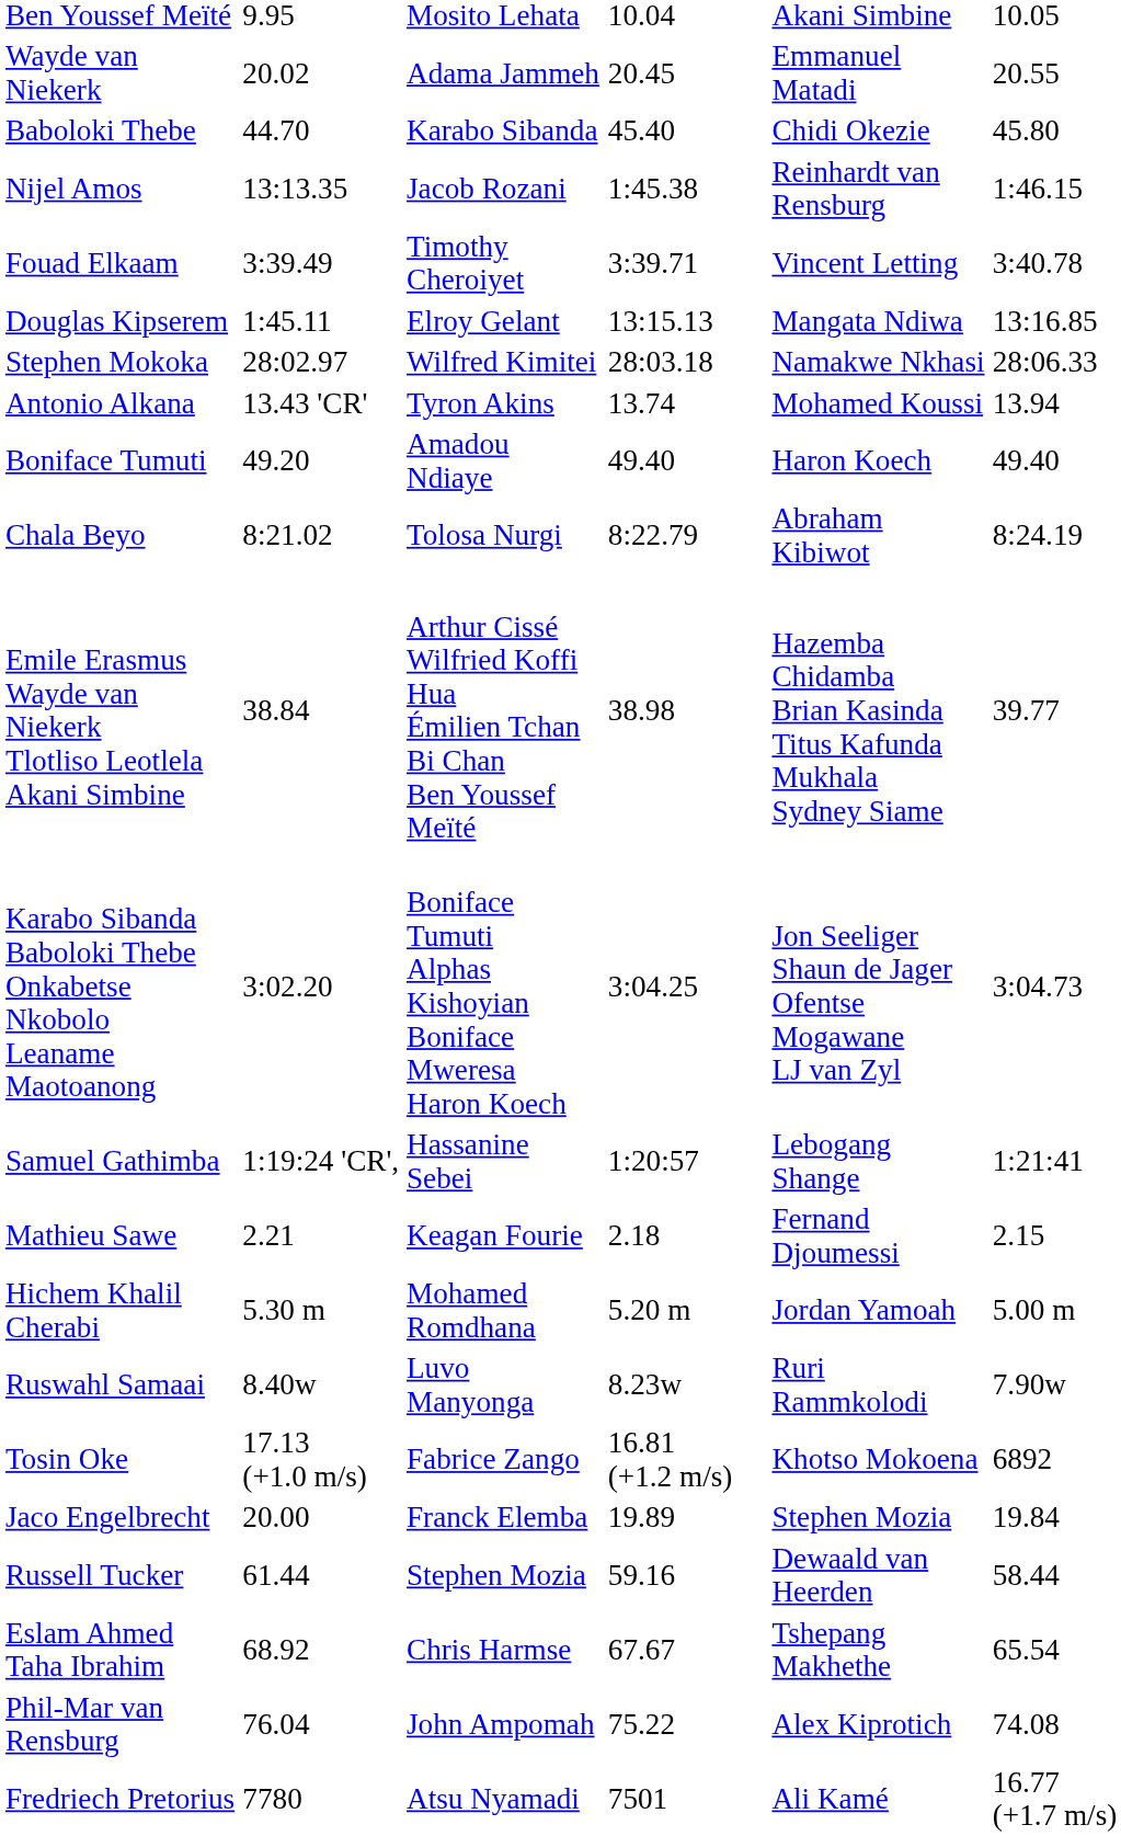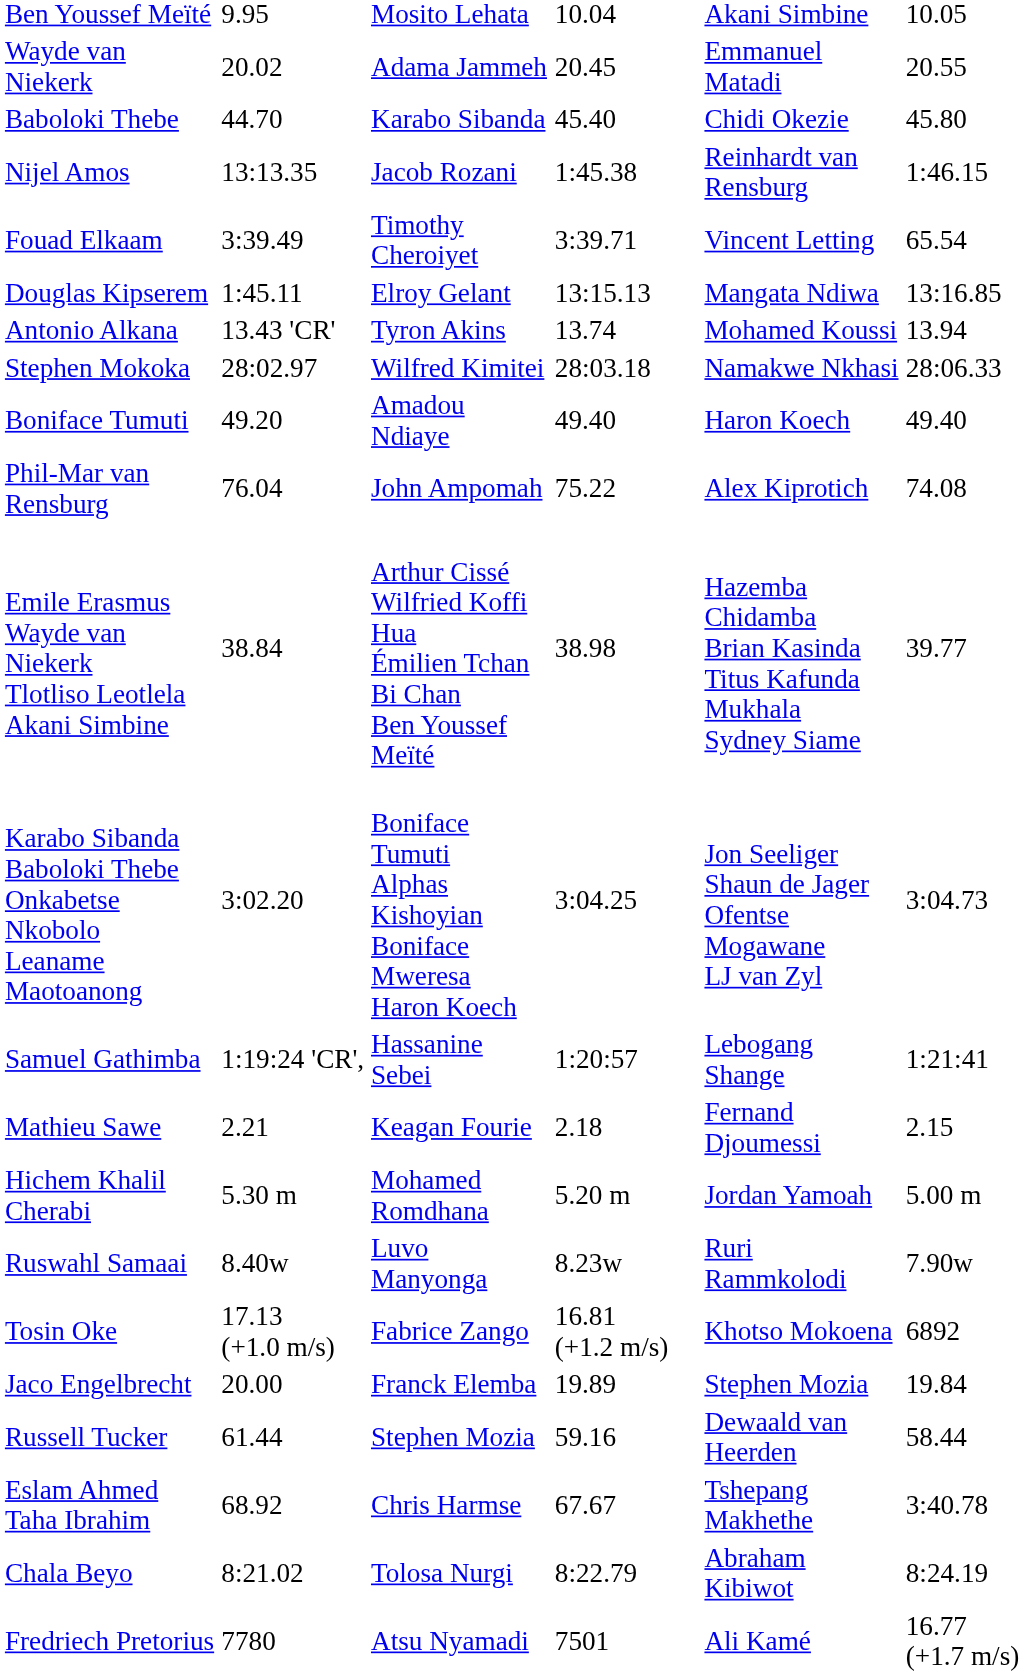 <table>
 <tr>
 <td></td>
 <td><a href='#'>Ben Youssef Meïté</a><br></td>
 <td>9.95</td>
 <td><a href='#'>Mosito Lehata</a><br></td>
 <td>10.04</td>
 <td><a href='#'>Akani Simbine</a><br></td>
 <td>10.05</td>
 </tr>
 <tr>
 <td></td>
 <td><a href='#'>Wayde van Niekerk</a><br></td>
 <td>20.02</td>
 <td><a href='#'>Adama Jammeh</a><br></td>
 <td>20.45 </td>
 <td><a href='#'>Emmanuel Matadi</a><br></td>
 <td>20.55</td>
 </tr>
 <tr>
 <td></td>
 <td><a href='#'>Baboloki Thebe</a><br></td>
 <td>44.70</td>
 <td><a href='#'>Karabo Sibanda</a><br></td>
 <td>45.40</td>
 <td><a href='#'>Chidi Okezie</a><br></td>
 <td>45.80</td>
 </tr>
 <tr>
 <td></td>
 <td><a href='#'>Nijel Amos</a><br></td>
 <td>13:13.35</td>
 <td><a href='#'>Jacob Rozani</a><br></td>
 <td>1:45.38</td>
 <td><a href='#'>Reinhardt van Rensburg</a><br></td>
 <td>1:46.15</td>
 </tr>
 <tr>
 <td></td>
 <td><a href='#'>Fouad Elkaam</a><br></td>
 <td>3:39.49</td>
 <td><a href='#'>Timothy Cheroiyet</a><br></td>
 <td>3:39.71</td>
 <td><a href='#'>Vincent Letting</a><br></td>
-<td>3:40.78</td>
+<td>65.54</td>
 </tr>
 <tr>
 <td></td>
 <td><a href='#'>Douglas Kipserem</a><br></td>
 <td>1:45.11</td>
 <td><a href='#'>Elroy Gelant</a><br></td>
 <td>13:15.13</td>
 <td><a href='#'>Mangata Ndiwa</a><br></td>
 <td>13:16.85</td>
 </tr>
 <tr>
 <td></td>
+<td><a href='#'>Antonio Alkana</a><br></td>
+<td>13.43 'CR'</td>
+<td><a href='#'>Tyron Akins</a><br></td>
+<td>13.74</td>
+<td><a href='#'>Mohamed Koussi</a><br></td>
+<td>13.94</td>
+</tr>
+<tr>
+<td></td>
 <td><a href='#'>Stephen Mokoka</a><br></td>
 <td>28:02.97</td>
 <td><a href='#'>Wilfred Kimitei</a><br></td>
 <td>28:03.18</td>
 <td><a href='#'>Namakwe Nkhasi</a><br></td>
 <td>28:06.33</td>
-</tr>
-<tr>
-<td></td>
-<td><a href='#'>Antonio Alkana</a><br></td>
-<td>13.43 'CR'</td>
-<td><a href='#'>Tyron Akins</a><br></td>
-<td>13.74</td>
-<td><a href='#'>Mohamed Koussi</a><br></td>
-<td>13.94</td>
 </tr>
 <tr>
 <td></td>
 <td><a href='#'>Boniface Tumuti</a><br></td>
 <td>49.20</td>
 <td><a href='#'>Amadou Ndiaye</a><br></td>
 <td>49.40</td>
 <td><a href='#'>Haron Koech</a><br></td>
 <td>49.40</td>
 </tr>
 <tr>
 <td></td>
-<td><a href='#'>Chala Beyo</a><br></td>
-<td>8:21.02</td>
-<td><a href='#'>Tolosa Nurgi</a><br></td>
-<td>8:22.79</td>
-<td><a href='#'>Abraham Kibiwot</a><br></td>
-<td>8:24.19</td>
+<td><a href='#'>Phil-Mar van Rensburg</a><br></td>
+<td>76.04</td>
+<td><a href='#'>John Ampomah</a><br></td>
+<td>75.22</td>
+<td><a href='#'>Alex Kiprotich</a><br></td>
+<td>74.08</td>
 </tr>
 <tr>
 <td></td>
 <td><br> <a href='#'>Emile Erasmus</a><br><a href='#'>Wayde van Niekerk</a><br> <a href='#'>Tlotliso Leotlela</a> <br><a href='#'>Akani Simbine</a></td>
 <td>38.84</td>
 <td><br><a href='#'>Arthur Cissé</a><br><a href='#'>Wilfried Koffi Hua</a><br><a href='#'>Émilien Tchan Bi Chan</a><br><a href='#'>Ben Youssef Meïté</a></td>
 <td>38.98</td>
 <td><br><a href='#'>Hazemba Chidamba</a><br><a href='#'>Brian Kasinda</a><br><a href='#'>Titus Kafunda Mukhala</a><br><a href='#'>Sydney Siame</a></td>
 <td>39.77</td>
 </tr>
 <tr>
 <td></td>
 <td><br><a href='#'>Karabo Sibanda</a><br><a href='#'>Baboloki Thebe</a><br><a href='#'>Onkabetse Nkobolo</a><br><a href='#'>Leaname Maotoanong</a></td>
 <td>3:02.20</td>
 <td><br><a href='#'>Boniface Tumuti</a><br><a href='#'>Alphas Kishoyian</a><br><a href='#'>Boniface Mweresa</a><br><a href='#'>Haron Koech</a></td>
 <td>3:04.25</td>
 <td><br><a href='#'>Jon Seeliger</a><br><a href='#'>Shaun de Jager</a><br><a href='#'>Ofentse Mogawane</a><br><a href='#'>LJ van Zyl</a></td>
 <td>3:04.73</td>
 </tr>
 <tr>
 <td></td>
 <td><a href='#'>Samuel Gathimba</a><br></td>
 <td>1:19:24 'CR', </td>
 <td><a href='#'>Hassanine Sebei</a><br></td>
 <td>1:20:57</td>
 <td><a href='#'>Lebogang Shange</a><br></td>
 <td>1:21:41</td>
 </tr>
 <tr>
 <td> </td>
 <td><a href='#'>Mathieu Sawe</a><br></td>
 <td>2.21</td>
 <td><a href='#'>Keagan Fourie</a><br></td>
 <td>2.18</td>
 <td><a href='#'>Fernand Djoumessi</a><br></td>
 <td>2.15</td>
 </tr>
 <tr>
 <td></td>
 <td><a href='#'>Hichem Khalil Cherabi</a><br></td>
 <td>5.30 m</td>
 <td><a href='#'>Mohamed Romdhana</a><br></td>
 <td>5.20 m</td>
 <td><a href='#'>Jordan Yamoah</a><br></td>
 <td>5.00 m</td>
 </tr>
 <tr>
 <td></td>
 <td><a href='#'>Ruswahl Samaai</a><br></td>
 <td>8.40w</td>
 <td><a href='#'>Luvo Manyonga</a><br></td>
 <td>8.23w</td>
 <td><a href='#'>Ruri Rammkolodi</a><br></td>
 <td>7.90w</td>
 </tr>
 <tr>
 <td></td>
 <td><a href='#'>Tosin Oke</a><br></td>
 <td>17.13 (+1.0 m/s)</td>
 <td><a href='#'>Fabrice Zango</a><br></td>
 <td>16.81 (+1.2 m/s)</td>
 <td><a href='#'>Khotso Mokoena</a><br></td>
 <td>6892</td>
 </tr>
 <tr>
 <td></td>
 <td><a href='#'>Jaco Engelbrecht</a><br></td>
 <td>20.00</td>
 <td><a href='#'>Franck Elemba</a><br></td>
 <td>19.89</td>
 <td><a href='#'>Stephen Mozia</a><br></td>
 <td>19.84</td>
 </tr>
 <tr>
 <td></td>
 <td><a href='#'>Russell Tucker</a><br></td>
 <td>61.44</td>
 <td><a href='#'>Stephen Mozia</a><br></td>
 <td>59.16</td>
 <td><a href='#'>Dewaald van Heerden</a><br></td>
 <td>58.44</td>
 </tr>
 <tr>
 <td></td>
 <td><a href='#'>Eslam Ahmed Taha Ibrahim</a><br></td>
 <td>68.92</td>
 <td><a href='#'>Chris Harmse</a><br></td>
 <td>67.67</td>
 <td><a href='#'>Tshepang Makhethe</a><br></td>
-<td>65.54</td>
+<td>3:40.78</td>
 </tr>
 <tr>
 <td></td>
-<td><a href='#'>Phil-Mar van Rensburg</a><br></td>
-<td>76.04</td>
-<td><a href='#'>John Ampomah</a><br></td>
-<td>75.22</td>
-<td><a href='#'>Alex Kiprotich</a><br></td>
-<td>74.08</td>
+<td><a href='#'>Chala Beyo</a><br></td>
+<td>8:21.02</td>
+<td><a href='#'>Tolosa Nurgi</a><br></td>
+<td>8:22.79</td>
+<td><a href='#'>Abraham Kibiwot</a><br></td>
+<td>8:24.19</td>
 </tr>
 <tr>
 <td></td>
 <td><a href='#'>Fredriech Pretorius</a><br></td>
 <td>7780</td>
 <td><a href='#'>Atsu Nyamadi</a><br></td>
 <td>7501</td>
 <td><a href='#'>Ali Kamé</a><br></td>
 <td>16.77 (+1.7 m/s)</td>
 </tr>
 </table>
